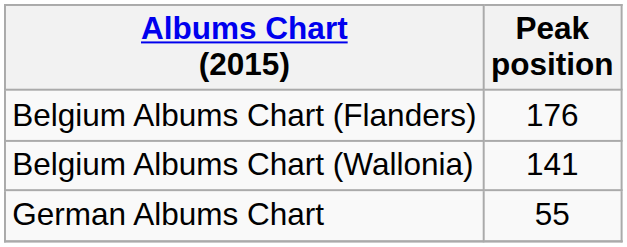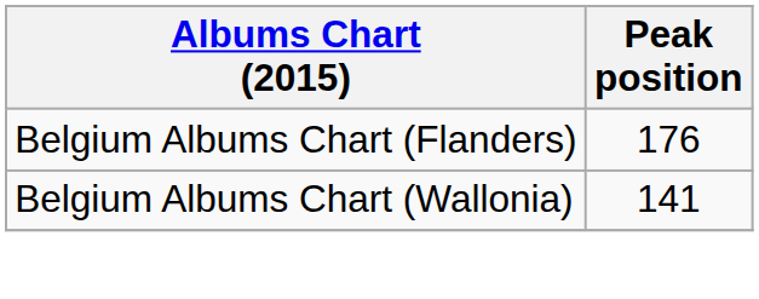 <table class="wikitable sortable">
 <tr>
 <th><a href='#'>Albums Chart</a><br> (2015)</th>
 <th>Peak<br>position</th>
 </tr>
 <tr>
 <td>Belgium Albums Chart (Flanders)</td>
 <td align="center">176</td>
 </tr>
 <tr>
 <td>Belgium Albums Chart (Wallonia)</td>
 <td align="center">141</td>
 </tr>
 <tr>
-<td>German Albums Chart</td>
-<td align="center">55</td>
-</tr>
-<tr>
 </tr>
 </table>
